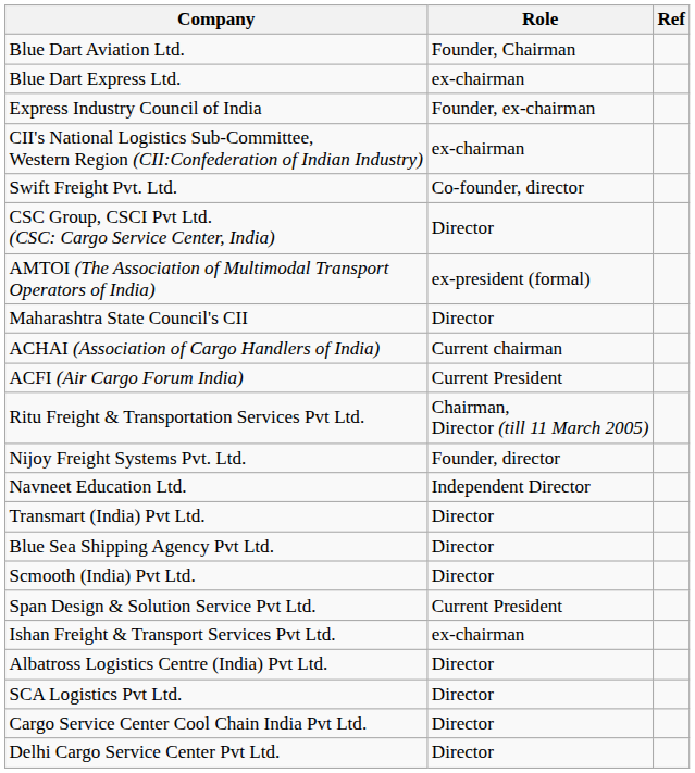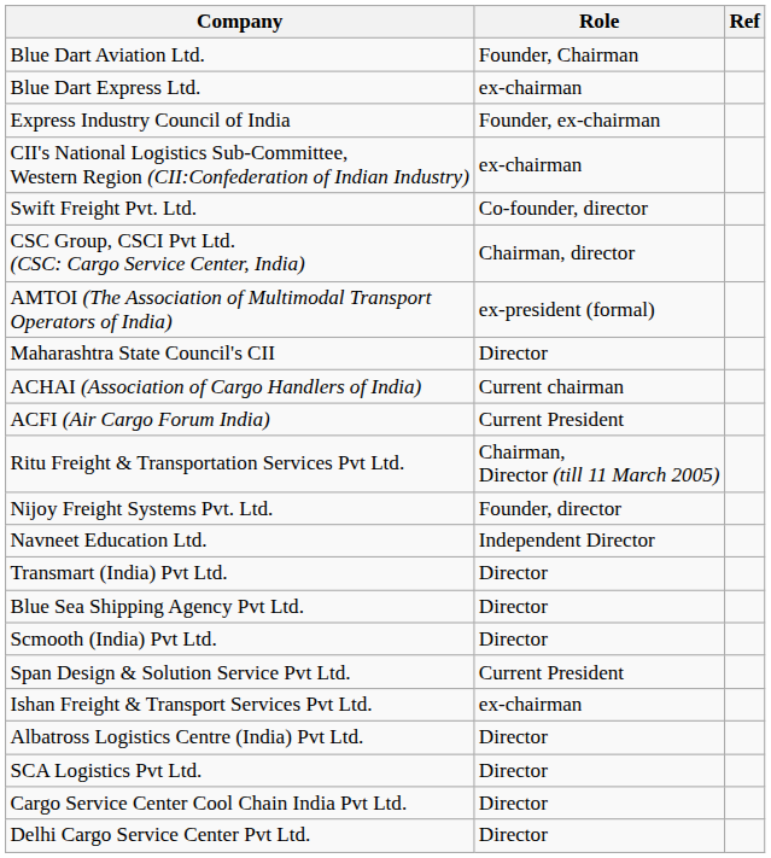 <table class="wikitable sortable plainrowheaders">
 <tr>
 <th scope="col">Company</th>
 <th scope="col">Role</th>
 <th>Ref</th>
 </tr>
 <tr>
 <td>Blue Dart Aviation Ltd.</td>
 <td>Founder, Chairman</td>
 <td></td>
 </tr>
 <tr>
 <td>Blue Dart Express Ltd.</td>
 <td>ex-chairman</td>
 <td></td>
 </tr>
 <tr>
 <td>Express Industry Council of India</td>
 <td>Founder, ex-chairman</td>
 <td></td>
 </tr>
 <tr>
 <td>CII's National Logistics Sub-Committee,<br>Western Region <span><em>(CII:Confederation of Indian Industry)</em></span></td>
 <td>ex-chairman</td>
 <td></td>
 </tr>
 <tr>
 <td>Swift Freight Pvt. Ltd.</td>
 <td>Co-founder, director</td>
 <td></td>
 </tr>
 <tr>
 <td><div>CSC Group, CSCI Pvt Ltd.<br><span><em>(CSC: Cargo Service Center, India)</em></span></div></td>
-<td>Director</td>
+<td>Chairman, director</td>
 <td></td>
 </tr>
 <tr>
 <td><div>AMTOI <span><em>(The Association of Multimodal Transport<br>Operators of India)</em></span></div></td>
 <td>ex-president (formal)</td>
 <td></td>
 </tr>
 <tr>
 <td>Maharashtra State Council's CII</td>
 <td>Director</td>
 <td></td>
 </tr>
 <tr>
 <td>ACHAI  <span><em>(Association of Cargo Handlers of India)</em></span></td>
 <td>Current chairman</td>
 <td></td>
 </tr>
 <tr>
 <td>ACFI <span><em>(Air Cargo Forum India)</em></span></td>
 <td>Current President</td>
 <td></td>
 </tr>
 <tr>
 <td>Ritu Freight & Transportation Services Pvt Ltd.</td>
 <td>Chairman,<br>Director <em>(till 11 March 2005)</em></td>
 <td></td>
 </tr>
 <tr>
 <td>Nijoy Freight Systems Pvt. Ltd.</td>
 <td>Founder, director</td>
 <td></td>
 </tr>
 <tr>
 <td>Navneet Education Ltd.</td>
 <td>Independent Director</td>
 <td></td>
 </tr>
 <tr>
 <td>Transmart (India) Pvt Ltd.</td>
 <td>Director</td>
 <td></td>
 </tr>
 <tr>
 <td>Blue Sea Shipping Agency Pvt Ltd.</td>
 <td>Director</td>
 <td></td>
 </tr>
 <tr>
 <td>Scmooth (India) Pvt Ltd.</td>
 <td>Director</td>
 <td></td>
 </tr>
 <tr>
 <td>Span Design & Solution Service Pvt Ltd.</td>
 <td>Current President</td>
 <td></td>
 </tr>
 <tr>
 <td>Ishan Freight & Transport Services Pvt Ltd.</td>
 <td>ex-chairman</td>
 <td></td>
 </tr>
 <tr>
 <td>Albatross Logistics Centre (India) Pvt Ltd.</td>
 <td>Director</td>
 <td></td>
 </tr>
 <tr>
 <td>SCA Logistics Pvt Ltd.</td>
 <td>Director</td>
 <td></td>
 </tr>
 <tr>
 <td>Cargo Service Center Cool Chain India Pvt Ltd.</td>
 <td>Director</td>
 <td></td>
 </tr>
 <tr>
 <td>Delhi Cargo Service Center Pvt Ltd.</td>
 <td>Director</td>
 <td></td>
 </tr>
 </table>
